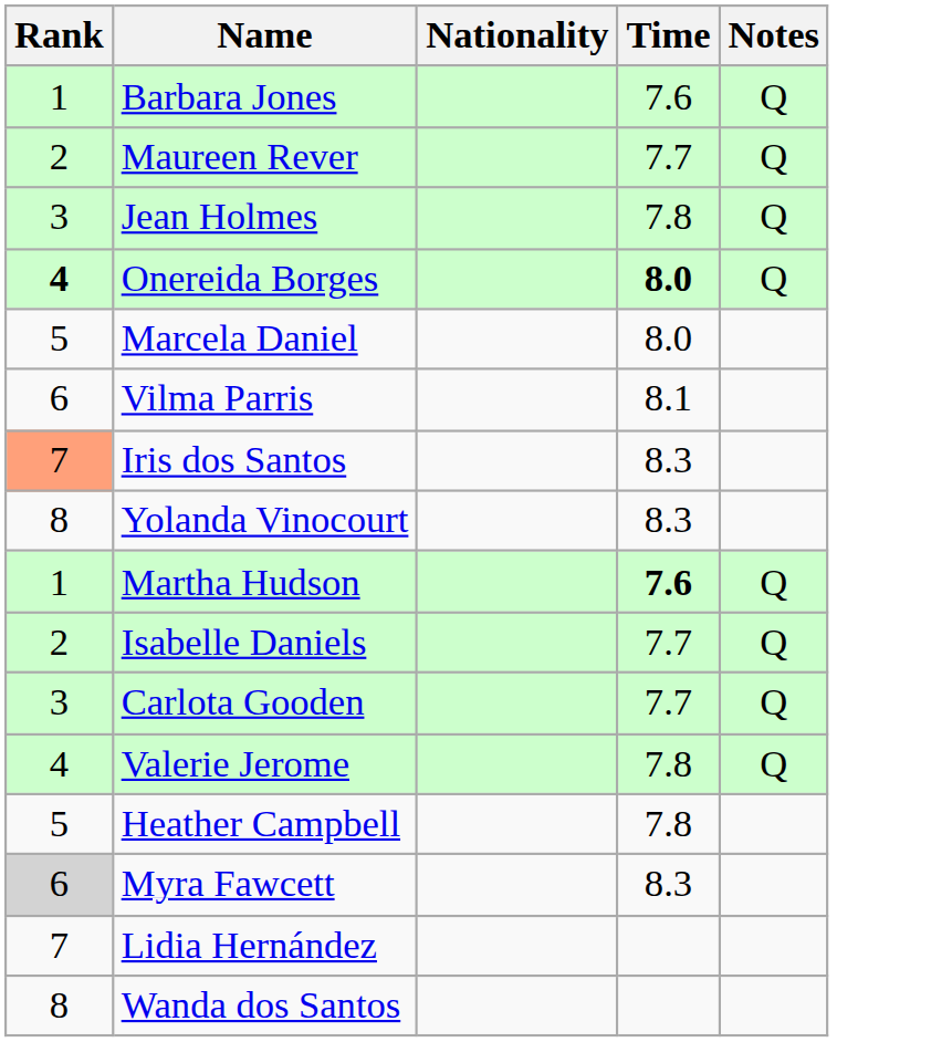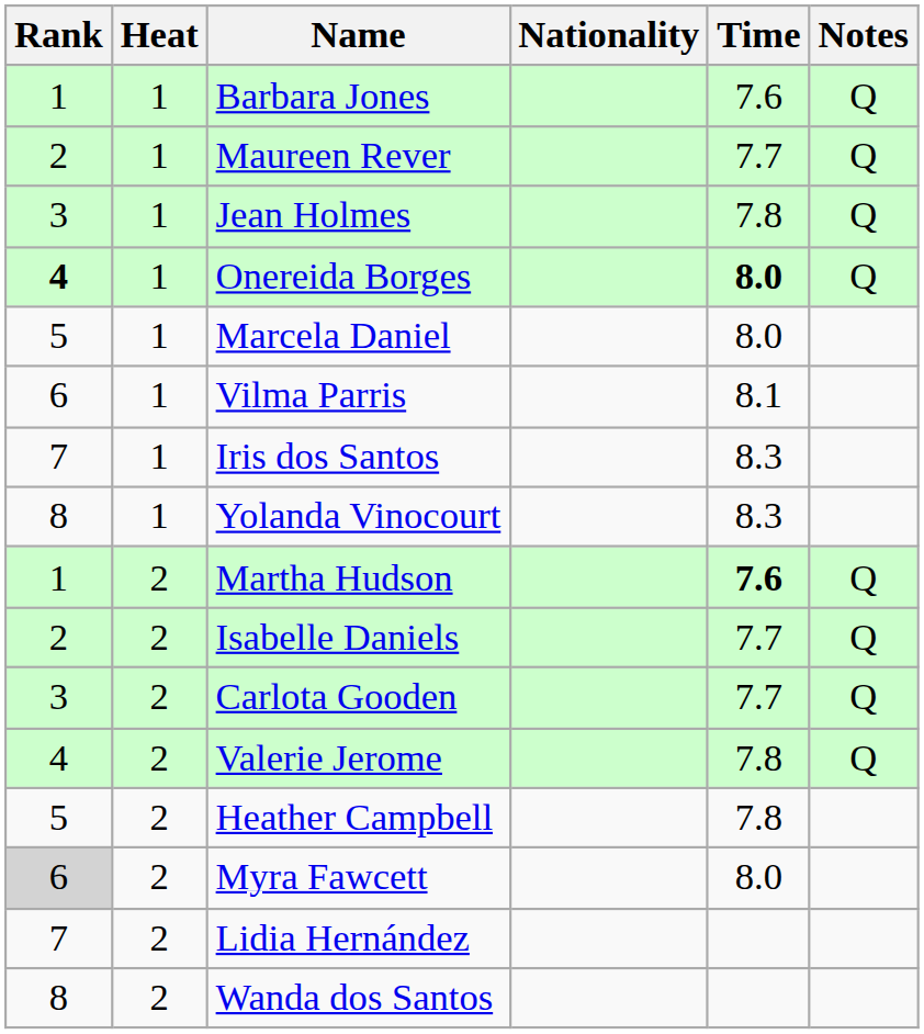 <table class="wikitable sortable" style="text-align:center">
 <tr>
 <th>Rank</th>
+<th>Heat</th>
 <th>Name</th>
 <th>Nationality</th>
 <th>Time</th>
 <th>Notes</th>
 </tr>
 <tr bgcolor=ccffcc>
+<td>1</td>
 <td>1</td>
 <td align=left><a href='#'>Barbara Jones</a></td>
 <td align=left></td>
 <td>7.6</td>
 <td>Q</td>
 </tr>
 <tr bgcolor=ccffcc>
 <td>2</td>
+<td>1</td>
 <td align=left><a href='#'>Maureen Rever</a></td>
 <td align=left></td>
 <td>7.7</td>
 <td>Q</td>
 </tr>
 <tr bgcolor=ccffcc>
 <td>3</td>
+<td>1</td>
 <td align=left><a href='#'>Jean Holmes</a></td>
 <td align=left></td>
 <td>7.8</td>
 <td>Q</td>
 </tr>
 <tr bgcolor=ccffcc>
 <td><strong>4</strong></td>
+<td>1</td>
 <td align=left><a href='#'>Onereida Borges</a></td>
 <td align=left></td>
 <td><strong>8.0</strong></td>
 <td>Q</td>
 </tr>
 <tr>
 <td>5</td>
+<td>1</td>
 <td align=left><a href='#'>Marcela Daniel</a></td>
 <td align=left></td>
 <td>8.0</td>
 <td></td>
 </tr>
 <tr>
 <td>6</td>
+<td>1</td>
 <td align=left><a href='#'>Vilma Parris</a></td>
 <td align=left></td>
 <td>8.1</td>
 <td></td>
 </tr>
 <tr>
-<td style="background: lightsalmon;">7</td>
+<td>7</td>
+<td>1</td>
 <td align=left><a href='#'>Iris dos Santos</a></td>
 <td align=left></td>
 <td>8.3</td>
 <td></td>
 </tr>
 <tr>
 <td>8</td>
+<td>1</td>
 <td align=left><a href='#'>Yolanda Vinocourt</a></td>
 <td align=left></td>
 <td>8.3</td>
 <td></td>
 </tr>
 <tr bgcolor=ccffcc>
 <td>1</td>
+<td>2</td>
 <td align=left><a href='#'>Martha Hudson</a></td>
 <td align=left></td>
 <td><strong>7.6</strong></td>
 <td>Q</td>
 </tr>
 <tr bgcolor=ccffcc>
+<td>2</td>
 <td>2</td>
 <td align=left><a href='#'>Isabelle Daniels</a></td>
 <td align=left></td>
 <td>7.7</td>
 <td>Q</td>
 </tr>
 <tr bgcolor=ccffcc>
 <td>3</td>
+<td>2</td>
 <td align=left><a href='#'>Carlota Gooden</a></td>
 <td align=left></td>
 <td>7.7</td>
 <td>Q</td>
 </tr>
 <tr bgcolor=ccffcc>
 <td>4</td>
+<td>2</td>
 <td align=left><a href='#'>Valerie Jerome</a></td>
 <td align=left></td>
 <td>7.8</td>
 <td>Q</td>
 </tr>
 <tr>
 <td>5</td>
+<td>2</td>
 <td align=left><a href='#'>Heather Campbell</a></td>
 <td align=left></td>
 <td>7.8</td>
 <td></td>
 </tr>
 <tr>
 <td style="background: lightgrey;">6</td>
+<td>2</td>
 <td align=left><a href='#'>Myra Fawcett</a></td>
 <td align=left></td>
-<td>8.3</td>
+<td>8.0</td>
 <td></td>
 </tr>
 <tr>
 <td>7</td>
+<td>2</td>
 <td align=left><a href='#'>Lidia Hernández</a></td>
 <td align=left></td>
 <td></td>
 <td></td>
 </tr>
 <tr>
 <td>8</td>
+<td>2</td>
 <td align=left><a href='#'>Wanda dos Santos</a></td>
 <td align=left></td>
 <td></td>
 <td></td>
 </tr>
 </table>
